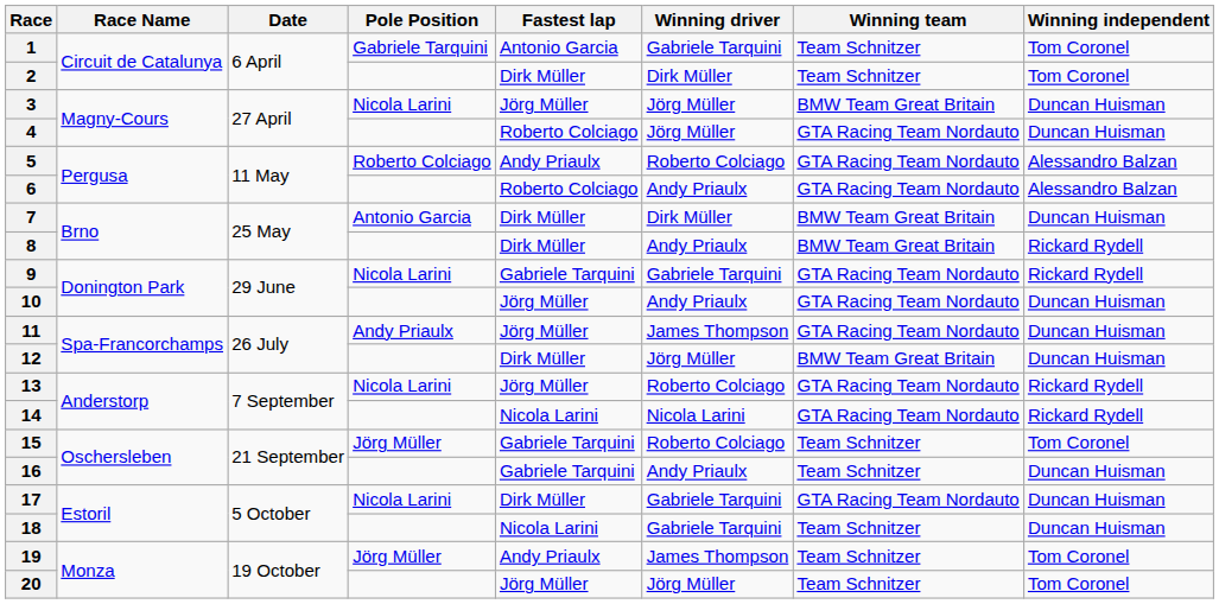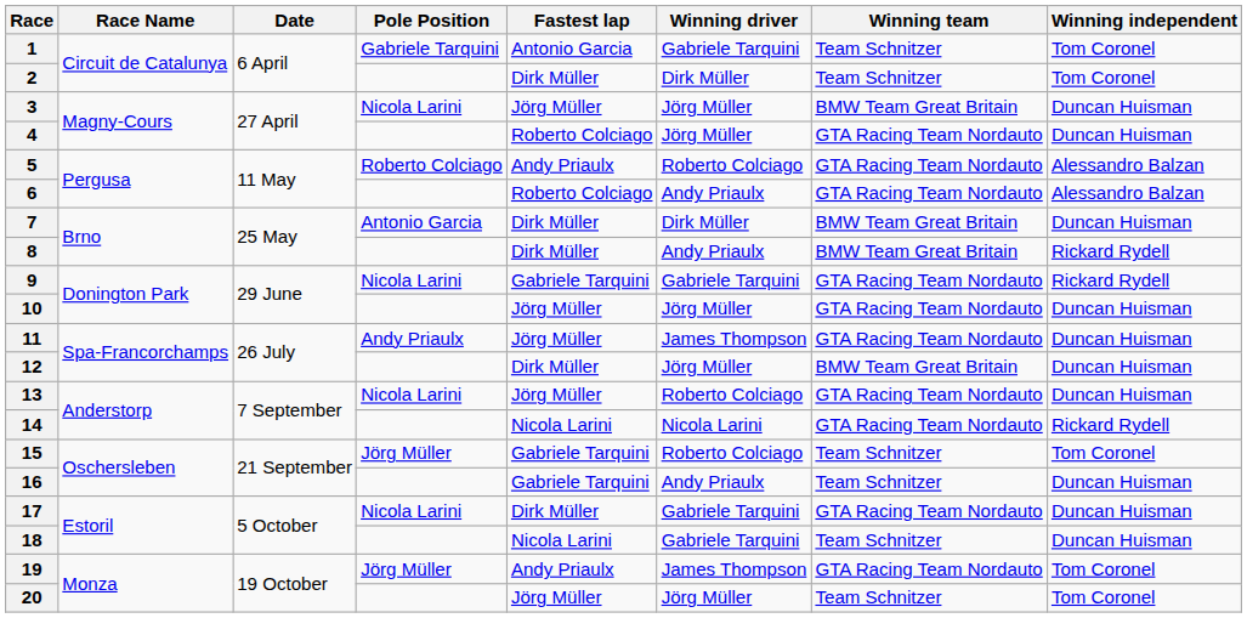 <table class="wikitable" style="font-size: 85%;">
 <tr>
 <th>Race</th>
 <th nowrap>Race Name</th>
 <th>Date</th>
 <th nowrap>Pole Position</th>
 <th nowrap>Fastest lap</th>
 <th nowrap>Winning driver</th>
 <th nowrap>Winning team</th>
 <th nowrap>Winning independent</th>
 </tr>
 <tr>
 <th>1</th>
 <td rowspan=2 nowrap> <a href='#'>Circuit de Catalunya</a></td>
 <td rowspan=2>6 April</td>
 <td> <a href='#'>Gabriele Tarquini</a></td>
 <td> <a href='#'>Antonio Garcia</a></td>
 <td> <a href='#'>Gabriele Tarquini</a></td>
 <td> <a href='#'>Team Schnitzer</a></td>
 <td> <a href='#'>Tom Coronel</a></td>
 </tr>
 <tr>
 <th>2</th>
 <td></td>
 <td> <a href='#'>Dirk Müller</a></td>
 <td> <a href='#'>Dirk Müller</a></td>
 <td> <a href='#'>Team Schnitzer</a></td>
 <td> <a href='#'>Tom Coronel</a></td>
 </tr>
 <tr>
 <th>3</th>
 <td rowspan=2> <a href='#'>Magny-Cours</a></td>
 <td rowspan=2>27 April</td>
 <td> <a href='#'>Nicola Larini</a></td>
 <td> <a href='#'>Jörg Müller</a></td>
 <td> <a href='#'>Jörg Müller</a></td>
 <td> <a href='#'>BMW Team Great Britain</a></td>
 <td> <a href='#'>Duncan Huisman</a></td>
 </tr>
 <tr>
 <th>4</th>
 <td></td>
 <td> <a href='#'>Roberto Colciago</a></td>
 <td> <a href='#'>Jörg Müller</a></td>
 <td> <a href='#'>GTA Racing Team Nordauto</a></td>
 <td> <a href='#'>Duncan Huisman</a></td>
 </tr>
 <tr>
 <th>5</th>
 <td rowspan=2> <a href='#'>Pergusa</a></td>
 <td rowspan=2>11 May</td>
 <td nowrap> <a href='#'>Roberto Colciago</a></td>
 <td> <a href='#'>Andy Priaulx</a></td>
 <td nowrap> <a href='#'>Roberto Colciago</a></td>
 <td nowrap> <a href='#'>GTA Racing Team Nordauto</a></td>
 <td nowrap> <a href='#'>Alessandro Balzan</a></td>
 </tr>
 <tr>
 <th>6</th>
 <td></td>
 <td nowrap> <a href='#'>Roberto Colciago</a></td>
 <td> <a href='#'>Andy Priaulx</a></td>
 <td nowrap> <a href='#'>GTA Racing Team Nordauto</a></td>
 <td nowrap> <a href='#'>Alessandro Balzan</a></td>
 </tr>
 <tr>
 <th>7</th>
 <td rowspan=2> <a href='#'>Brno</a></td>
 <td rowspan=2>25 May</td>
 <td> <a href='#'>Antonio Garcia</a></td>
 <td> <a href='#'>Dirk Müller</a></td>
 <td> <a href='#'>Dirk Müller</a></td>
 <td> <a href='#'>BMW Team Great Britain</a></td>
 <td> <a href='#'>Duncan Huisman</a></td>
 </tr>
 <tr>
 <th>8</th>
 <td></td>
 <td> <a href='#'>Dirk Müller</a></td>
 <td> <a href='#'>Andy Priaulx</a></td>
 <td> <a href='#'>BMW Team Great Britain</a></td>
 <td> <a href='#'>Rickard Rydell</a></td>
 </tr>
 <tr>
 <th>9</th>
 <td rowspan=2> <a href='#'>Donington Park</a></td>
 <td rowspan=2>29 June</td>
 <td nowrap> <a href='#'>Nicola Larini</a></td>
 <td nowrap> <a href='#'>Gabriele Tarquini</a></td>
 <td nowrap> <a href='#'>Gabriele Tarquini</a></td>
 <td nowrap> <a href='#'>GTA Racing Team Nordauto</a></td>
 <td nowrap> <a href='#'>Rickard Rydell</a></td>
 </tr>
 <tr>
 <th>10</th>
 <td></td>
 <td> <a href='#'>Jörg Müller</a></td>
-<td> <a href='#'>Andy Priaulx</a></td>
+<td> <a href='#'>Jörg Müller</a></td>
 <td> <a href='#'>GTA Racing Team Nordauto</a></td>
 <td> <a href='#'>Duncan Huisman</a></td>
 </tr>
 <tr>
 <th>11</th>
 <td rowspan=2 nowrap> <a href='#'>Spa-Francorchamps</a></td>
 <td rowspan=2>26 July</td>
 <td> <a href='#'>Andy Priaulx</a></td>
 <td> <a href='#'>Jörg Müller</a></td>
 <td nowrap> <a href='#'>James Thompson</a></td>
 <td> <a href='#'>GTA Racing Team Nordauto</a></td>
 <td> <a href='#'>Duncan Huisman</a></td>
 </tr>
 <tr>
 <th>12</th>
 <td></td>
 <td> <a href='#'>Dirk Müller</a></td>
 <td> <a href='#'>Jörg Müller</a></td>
 <td> <a href='#'>BMW Team Great Britain</a></td>
 <td> <a href='#'>Duncan Huisman</a></td>
 </tr>
 <tr>
 <th>13</th>
 <td rowspan=2> <a href='#'>Anderstorp</a></td>
 <td rowspan=2>7 September</td>
 <td> <a href='#'>Nicola Larini</a></td>
 <td> <a href='#'>Jörg Müller</a></td>
 <td> <a href='#'>Roberto Colciago</a></td>
 <td> <a href='#'>GTA Racing Team Nordauto</a></td>
-<td nowrap> <a href='#'>Rickard Rydell</a></td>
+<td> <a href='#'>Duncan Huisman</a></td>
 </tr>
 <tr>
 <th>14</th>
 <td></td>
 <td> <a href='#'>Nicola Larini</a></td>
 <td> <a href='#'>Nicola Larini</a></td>
 <td> <a href='#'>GTA Racing Team Nordauto</a></td>
 <td> <a href='#'>Rickard Rydell</a></td>
 </tr>
 <tr>
 <th>15</th>
 <td rowspan=2> <a href='#'>Oschersleben</a></td>
 <td rowspan=2 nowrap>21 September</td>
 <td> <a href='#'>Jörg Müller</a></td>
 <td> <a href='#'>Gabriele Tarquini</a></td>
 <td nowrap> <a href='#'>Roberto Colciago</a></td>
 <td> <a href='#'>Team Schnitzer</a></td>
 <td> <a href='#'>Tom Coronel</a></td>
 </tr>
 <tr>
 <th>16</th>
 <td></td>
 <td> <a href='#'>Gabriele Tarquini</a></td>
 <td> <a href='#'>Andy Priaulx</a></td>
 <td> <a href='#'>Team Schnitzer</a></td>
 <td> <a href='#'>Duncan Huisman</a></td>
 </tr>
 <tr>
 <th>17</th>
 <td rowspan=2> <a href='#'>Estoril</a></td>
 <td rowspan=2>5 October</td>
 <td> <a href='#'>Nicola Larini</a></td>
 <td> <a href='#'>Dirk Müller</a></td>
 <td> <a href='#'>Gabriele Tarquini</a></td>
 <td> <a href='#'>GTA Racing Team Nordauto</a></td>
 <td> <a href='#'>Duncan Huisman</a></td>
 </tr>
 <tr>
 <th>18</th>
 <td></td>
 <td> <a href='#'>Nicola Larini</a></td>
 <td> <a href='#'>Gabriele Tarquini</a></td>
 <td> <a href='#'>Team Schnitzer</a></td>
 <td> <a href='#'>Duncan Huisman</a></td>
 </tr>
 <tr>
 <th>19</th>
 <td rowspan=2> <a href='#'>Monza</a></td>
 <td rowspan=2>19 October</td>
 <td> <a href='#'>Jörg Müller</a></td>
 <td> <a href='#'>Andy Priaulx</a></td>
 <td nowrap> <a href='#'>James Thompson</a></td>
-<td> <a href='#'>Team Schnitzer</a></td>
+<td> <a href='#'>GTA Racing Team Nordauto</a></td>
 <td> <a href='#'>Tom Coronel</a></td>
 </tr>
 <tr>
 <th>20</th>
 <td></td>
 <td> <a href='#'>Jörg Müller</a></td>
 <td> <a href='#'>Jörg Müller</a></td>
 <td> <a href='#'>Team Schnitzer</a></td>
 <td> <a href='#'>Tom Coronel</a></td>
 </tr>
 </table>
